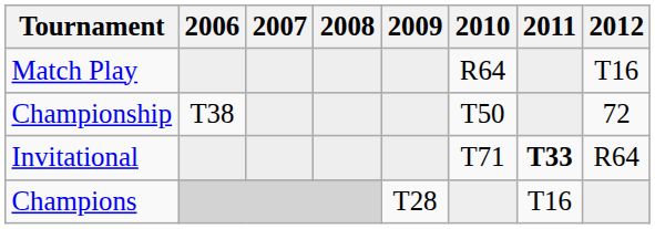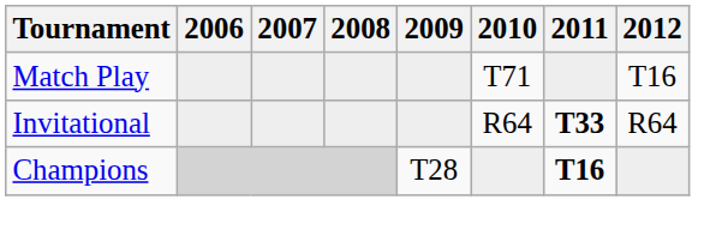 <table class="wikitable" style="text-align:center;">
 <tr>
 <th>Tournament</th>
 <th>2006</th>
 <th>2007</th>
 <th>2008</th>
 <th>2009</th>
 <th>2010</th>
 <th>2011</th>
 <th>2012</th>
 </tr>
 <tr>
 <td align="left"><a href='#'>Match Play</a></td>
 <td style="background:#eeeeee;"></td>
 <td style="background:#eeeeee;"></td>
 <td style="background:#eeeeee;"></td>
 <td style="background:#eeeeee;"></td>
-<td>R64</td>
+<td>T71</td>
 <td style="background:#eeeeee;"></td>
 <td>T16</td>
-</tr>
-<tr>
-<td align="left"><a href='#'>Championship</a></td>
-<td>T38</td>
-<td style="background:#eeeeee;"></td>
-<td style="background:#eeeeee;"></td>
-<td style="background:#eeeeee;"></td>
-<td>T50</td>
-<td style="background:#eeeeee;"></td>
-<td>72</td>
 </tr>
 <tr>
 <td align="left"><a href='#'>Invitational</a></td>
 <td style="background:#eeeeee;"></td>
 <td style="background:#eeeeee;"></td>
 <td style="background:#eeeeee;"></td>
 <td style="background:#eeeeee;"></td>
-<td>T71</td>
+<td>R64</td>
 <td><strong>T33</strong></td>
 <td>R64</td>
 </tr>
 <tr>
 <td align="left"><a href='#'>Champions</a></td>
 <td style="background:#D3D3D3;" colspan=3></td>
 <td>T28</td>
 <td style="background:#eeeeee;"></td>
-<td>T16</td>
+<td><strong>T16</strong></td>
 <td style="background:#eeeeee;"></td>
 </tr>
 </table>
